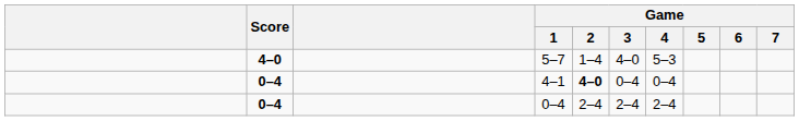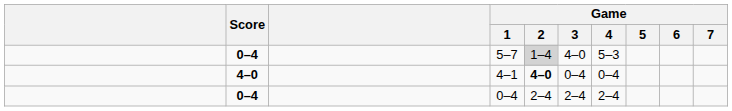 <table class="wikitable" style="text-align: center;">
 <tr>
 <th rowspan=2 align="right" width="270"></th>
 <th rowspan=2 width="45">Score</th>
 <th rowspan=2 align="left" width="270"></th>
 <th colspan=7>Game</th>
 </tr>
 <tr>
 <th width="35">1</th>
 <th width="35">2</th>
 <th width="35">3</th>
 <th width="35">4</th>
 <th width="35">5</th>
 <th width="35">6</th>
 <th width="35">7</th>
 </tr>
 <tr>
 <td align=left></td>
-<td align=center><strong>4–0</strong></td>
+<td align=center><strong>0–4</strong></td>
 <td align=left><strong></strong></td>
 <td>5–7</td>
-<td>1–4</td>
+<td style="background: lightgrey;">1–4</td>
 <td>4–0</td>
 <td>5–3</td>
 <td></td>
 <td></td>
 <td></td>
 </tr>
 <tr>
 <td align=left><strong></strong></td>
-<td align=center><strong>0–4</strong></td>
+<td align=center><strong>4–0</strong></td>
 <td align=left></td>
 <td>4–1</td>
 <td><strong>4–0</strong></td>
 <td>0–4</td>
 <td>0–4</td>
 <td></td>
 <td></td>
 <td></td>
 </tr>
 <tr>
 <td align=left></td>
 <td align=center><strong>0–4</strong></td>
 <td align=left><strong></strong></td>
 <td>0–4</td>
 <td>2–4</td>
 <td>2–4</td>
 <td>2–4</td>
 <td></td>
 <td></td>
 <td></td>
 </tr>
 </table>
